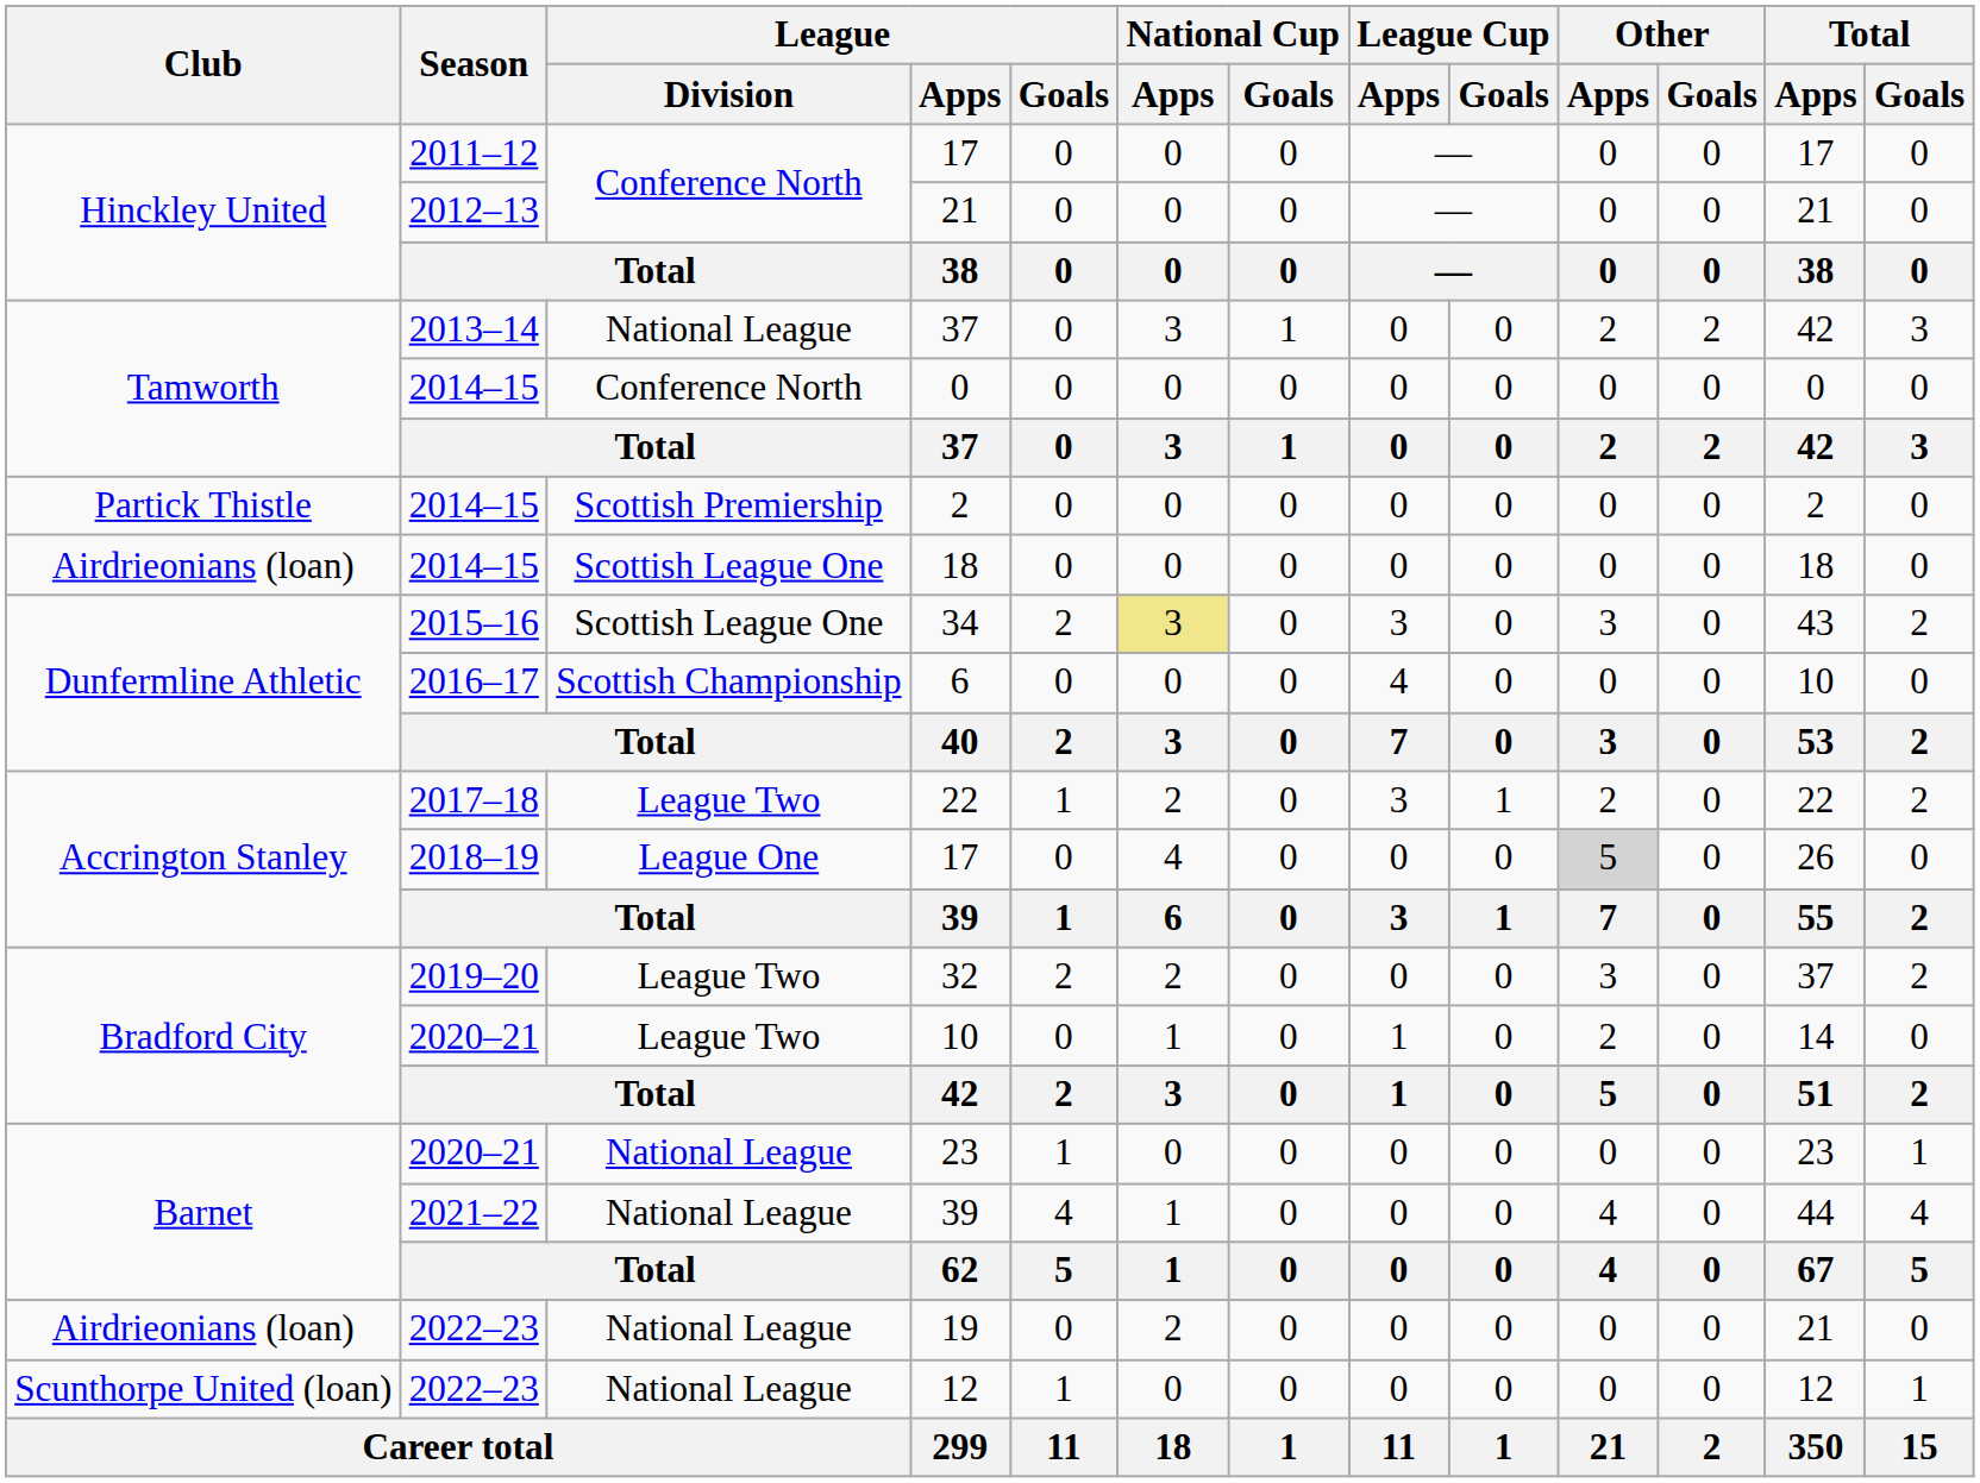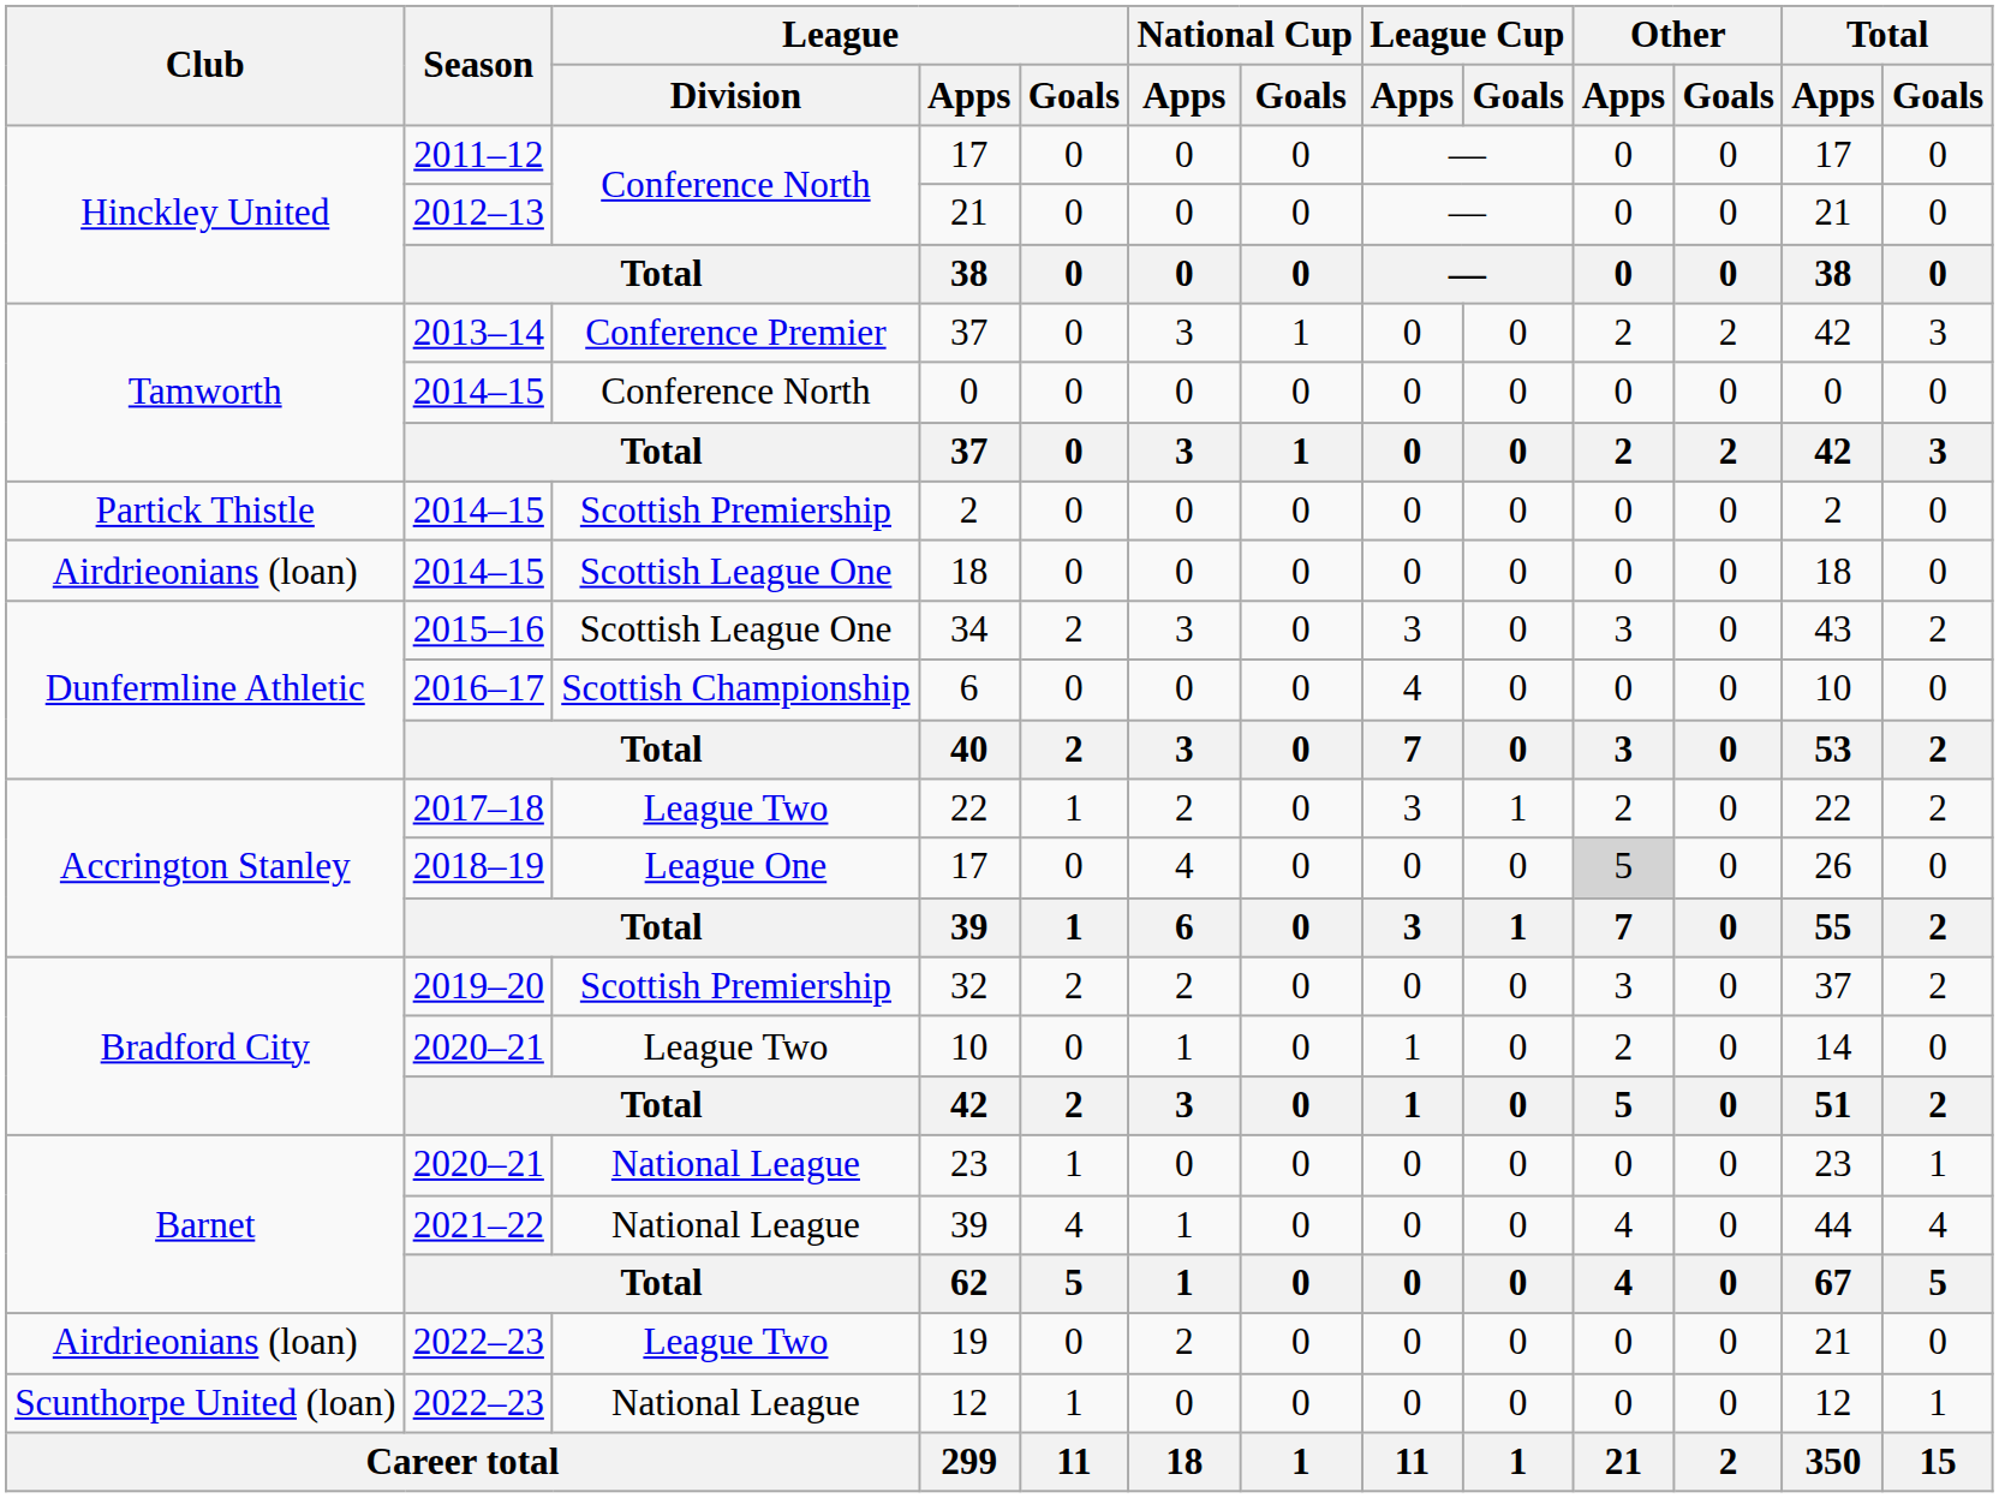 <table class="wikitable" style="text-align: center">
 <tr>
 <th rowspan="2">Club</th>
 <th rowspan="2">Season</th>
 <th colspan="3">League</th>
 <th colspan="2">National Cup</th>
 <th colspan="2">League Cup</th>
 <th colspan="2">Other</th>
 <th colspan="2">Total</th>
 </tr>
 <tr>
 <th>Division</th>
 <th>Apps</th>
 <th>Goals</th>
 <th>Apps</th>
 <th>Goals</th>
 <th>Apps</th>
 <th>Goals</th>
 <th>Apps</th>
 <th>Goals</th>
 <th>Apps</th>
 <th>Goals</th>
 </tr>
 <tr>
 <td rowspan="3"><a href='#'>Hinckley United</a></td>
 <td><a href='#'>2011–12</a></td>
 <td rowspan="2"><a href='#'>Conference North</a></td>
 <td>17</td>
 <td>0</td>
 <td>0</td>
 <td>0</td>
 <td colspan="2">—</td>
 <td>0</td>
 <td>0</td>
 <td>17</td>
 <td>0</td>
 </tr>
 <tr>
 <td><a href='#'>2012–13</a></td>
 <td>21</td>
 <td>0</td>
 <td>0</td>
 <td>0</td>
 <td colspan="2">—</td>
 <td>0</td>
 <td>0</td>
 <td>21</td>
 <td>0</td>
 </tr>
 <tr>
 <th colspan="2">Total</th>
 <th>38</th>
 <th>0</th>
 <th>0</th>
 <th>0</th>
 <th colspan="2">—</th>
 <th>0</th>
 <th>0</th>
 <th>38</th>
 <th>0</th>
 </tr>
 <tr>
 <td rowspan="3"><a href='#'>Tamworth</a></td>
 <td><a href='#'>2013–14</a></td>
-<td>National League</td>
+<td><a href='#'>Conference Premier</a></td>
 <td>37</td>
 <td>0</td>
 <td>3</td>
 <td>1</td>
 <td>0</td>
 <td>0</td>
 <td>2</td>
 <td>2</td>
 <td>42</td>
 <td>3</td>
 </tr>
 <tr>
 <td><a href='#'>2014–15</a></td>
 <td>Conference North</td>
 <td>0</td>
 <td>0</td>
 <td>0</td>
 <td>0</td>
 <td>0</td>
 <td>0</td>
 <td>0</td>
 <td>0</td>
 <td>0</td>
 <td>0</td>
 </tr>
 <tr>
 <th colspan="2">Total</th>
 <th>37</th>
 <th>0</th>
 <th>3</th>
 <th>1</th>
 <th>0</th>
 <th>0</th>
 <th>2</th>
 <th>2</th>
 <th>42</th>
 <th>3</th>
 </tr>
 <tr>
 <td><a href='#'>Partick Thistle</a></td>
 <td><a href='#'>2014–15</a></td>
 <td><a href='#'>Scottish Premiership</a></td>
 <td>2</td>
 <td>0</td>
 <td>0</td>
 <td>0</td>
 <td>0</td>
 <td>0</td>
 <td>0</td>
 <td>0</td>
 <td>2</td>
 <td>0</td>
 </tr>
 <tr>
 <td><a href='#'>Airdrieonians</a> (loan)</td>
 <td><a href='#'>2014–15</a></td>
 <td><a href='#'>Scottish League One</a></td>
 <td>18</td>
 <td>0</td>
 <td>0</td>
 <td>0</td>
 <td>0</td>
 <td>0</td>
 <td>0</td>
 <td>0</td>
 <td>18</td>
 <td>0</td>
 </tr>
 <tr>
 <td rowspan="3"><a href='#'>Dunfermline Athletic</a></td>
 <td><a href='#'>2015–16</a></td>
 <td>Scottish League One</td>
 <td>34</td>
 <td>2</td>
-<td style="background: khaki;">3</td>
+<td>3</td>
 <td>0</td>
 <td>3</td>
 <td>0</td>
 <td>3</td>
 <td>0</td>
 <td>43</td>
 <td>2</td>
 </tr>
 <tr>
 <td><a href='#'>2016–17</a></td>
 <td><a href='#'>Scottish Championship</a></td>
 <td>6</td>
 <td>0</td>
 <td>0</td>
 <td>0</td>
 <td>4</td>
 <td>0</td>
 <td>0</td>
 <td>0</td>
 <td>10</td>
 <td>0</td>
 </tr>
 <tr>
 <th colspan="2">Total</th>
 <th>40</th>
 <th>2</th>
 <th>3</th>
 <th>0</th>
 <th>7</th>
 <th>0</th>
 <th>3</th>
 <th>0</th>
 <th>53</th>
 <th>2</th>
 </tr>
 <tr>
 <td rowspan="3"><a href='#'>Accrington Stanley</a></td>
 <td><a href='#'>2017–18</a></td>
 <td><a href='#'>League Two</a></td>
 <td>22</td>
 <td>1</td>
 <td>2</td>
 <td>0</td>
 <td>3</td>
 <td>1</td>
 <td>2</td>
 <td>0</td>
 <td>22</td>
 <td>2</td>
 </tr>
 <tr>
 <td><a href='#'>2018–19</a></td>
 <td><a href='#'>League One</a></td>
 <td>17</td>
 <td>0</td>
 <td>4</td>
 <td>0</td>
 <td>0</td>
 <td>0</td>
 <td style="background: lightgrey;">5</td>
 <td>0</td>
 <td>26</td>
 <td>0</td>
 </tr>
 <tr>
 <th colspan="2">Total</th>
 <th>39</th>
 <th>1</th>
 <th>6</th>
 <th>0</th>
 <th>3</th>
 <th>1</th>
 <th>7</th>
 <th>0</th>
 <th>55</th>
 <th>2</th>
 </tr>
 <tr>
 <td rowspan="3"><a href='#'>Bradford City</a></td>
 <td><a href='#'>2019–20</a></td>
-<td>League Two</td>
+<td><a href='#'>Scottish Premiership</a></td>
 <td>32</td>
 <td>2</td>
 <td>2</td>
 <td>0</td>
 <td>0</td>
 <td>0</td>
 <td>3</td>
 <td>0</td>
 <td>37</td>
 <td>2</td>
 </tr>
 <tr>
 <td><a href='#'>2020–21</a></td>
 <td>League Two</td>
 <td>10</td>
 <td>0</td>
 <td>1</td>
 <td>0</td>
 <td>1</td>
 <td>0</td>
 <td>2</td>
 <td>0</td>
 <td>14</td>
 <td>0</td>
 </tr>
 <tr>
 <th colspan="2">Total</th>
 <th>42</th>
 <th>2</th>
 <th>3</th>
 <th>0</th>
 <th>1</th>
 <th>0</th>
 <th>5</th>
 <th>0</th>
 <th>51</th>
 <th>2</th>
 </tr>
 <tr>
 <td rowspan="3"><a href='#'>Barnet</a></td>
 <td><a href='#'>2020–21</a></td>
 <td><a href='#'>National League</a></td>
 <td>23</td>
 <td>1</td>
 <td>0</td>
 <td>0</td>
 <td>0</td>
 <td>0</td>
 <td>0</td>
 <td>0</td>
 <td>23</td>
 <td>1</td>
 </tr>
 <tr>
 <td><a href='#'>2021–22</a></td>
 <td>National League</td>
 <td>39</td>
 <td>4</td>
 <td>1</td>
 <td>0</td>
 <td>0</td>
 <td>0</td>
 <td>4</td>
 <td>0</td>
 <td>44</td>
 <td>4</td>
 </tr>
 <tr>
 <th colspan="2">Total</th>
 <th>62</th>
 <th>5</th>
 <th>1</th>
 <th>0</th>
 <th>0</th>
 <th>0</th>
 <th>4</th>
 <th>0</th>
 <th>67</th>
 <th>5</th>
 </tr>
 <tr>
 <td><a href='#'>Airdrieonians</a> (loan)</td>
 <td><a href='#'>2022–23</a></td>
-<td>National League</td>
+<td><a href='#'>League Two</a></td>
 <td>19</td>
 <td>0</td>
 <td>2</td>
 <td>0</td>
 <td>0</td>
 <td>0</td>
 <td>0</td>
 <td>0</td>
 <td>21</td>
 <td>0</td>
 </tr>
 <tr>
 <td><a href='#'>Scunthorpe United</a> (loan)</td>
 <td><a href='#'>2022–23</a></td>
 <td>National League</td>
 <td>12</td>
 <td>1</td>
 <td>0</td>
 <td>0</td>
 <td>0</td>
 <td>0</td>
 <td>0</td>
 <td>0</td>
 <td>12</td>
 <td>1</td>
 </tr>
 <tr>
 <th colspan="3">Career total</th>
 <th>299</th>
 <th>11</th>
 <th>18</th>
 <th>1</th>
 <th>11</th>
 <th>1</th>
 <th>21</th>
 <th>2</th>
 <th>350</th>
 <th>15</th>
 </tr>
 </table>
